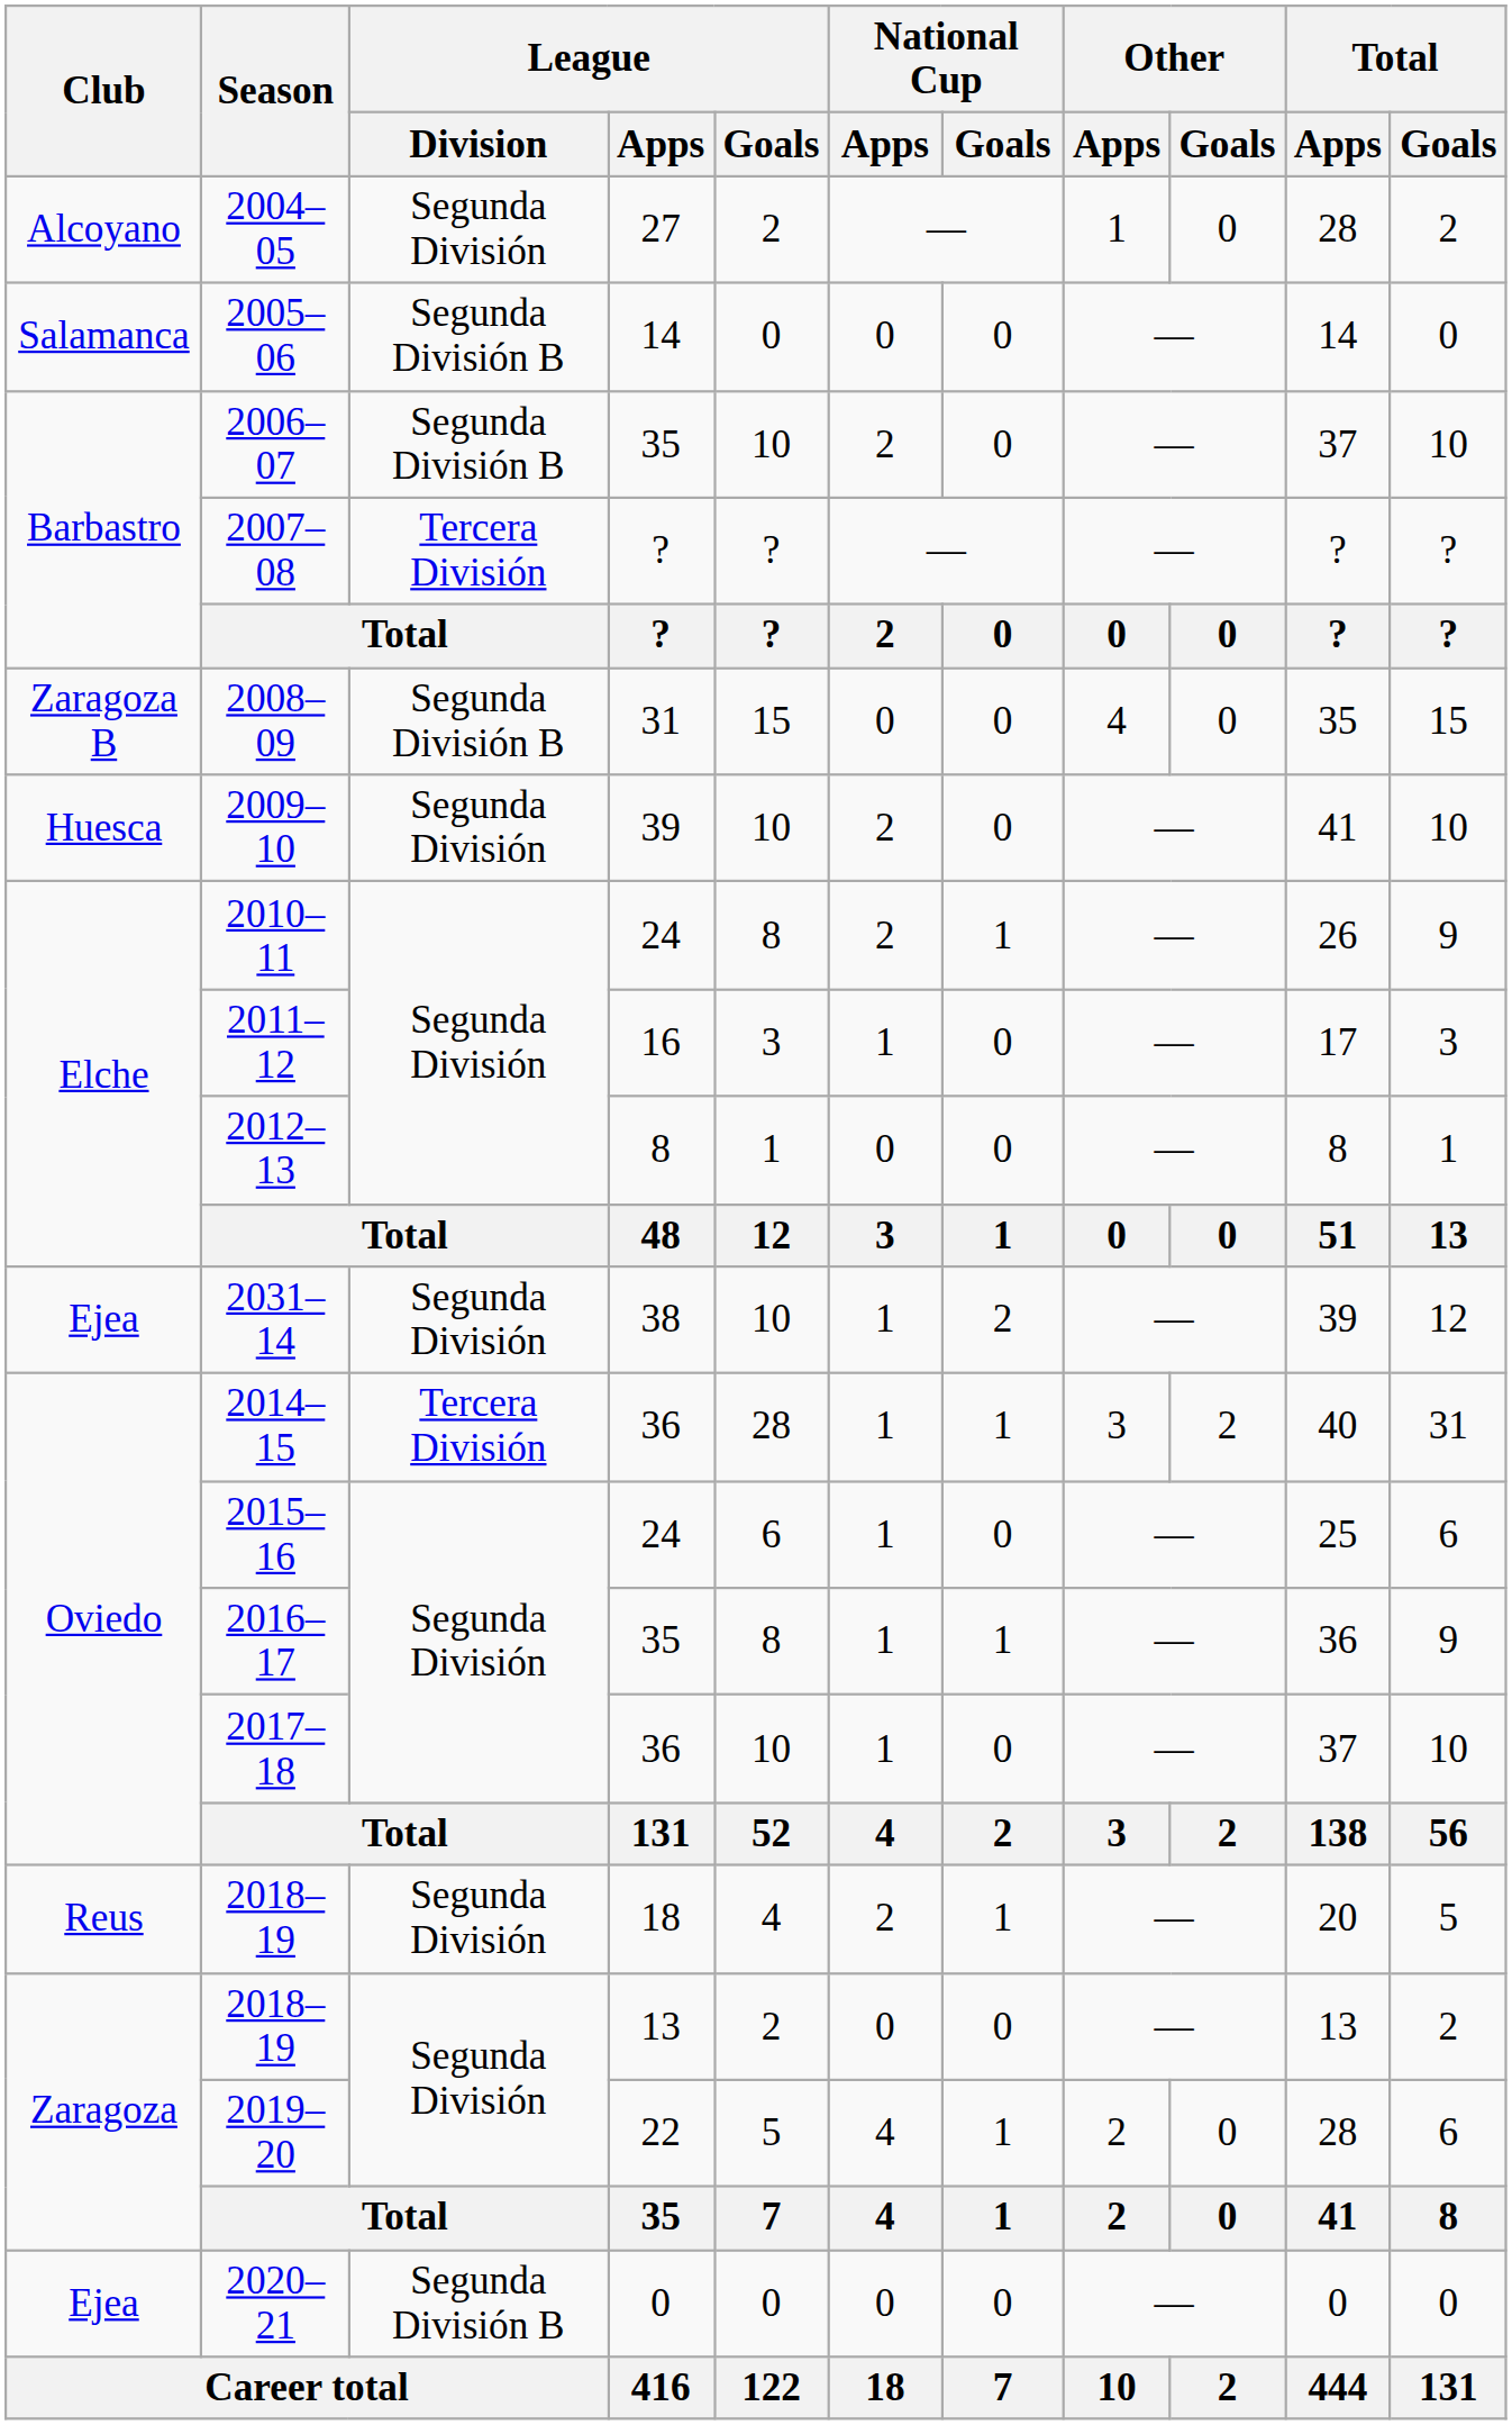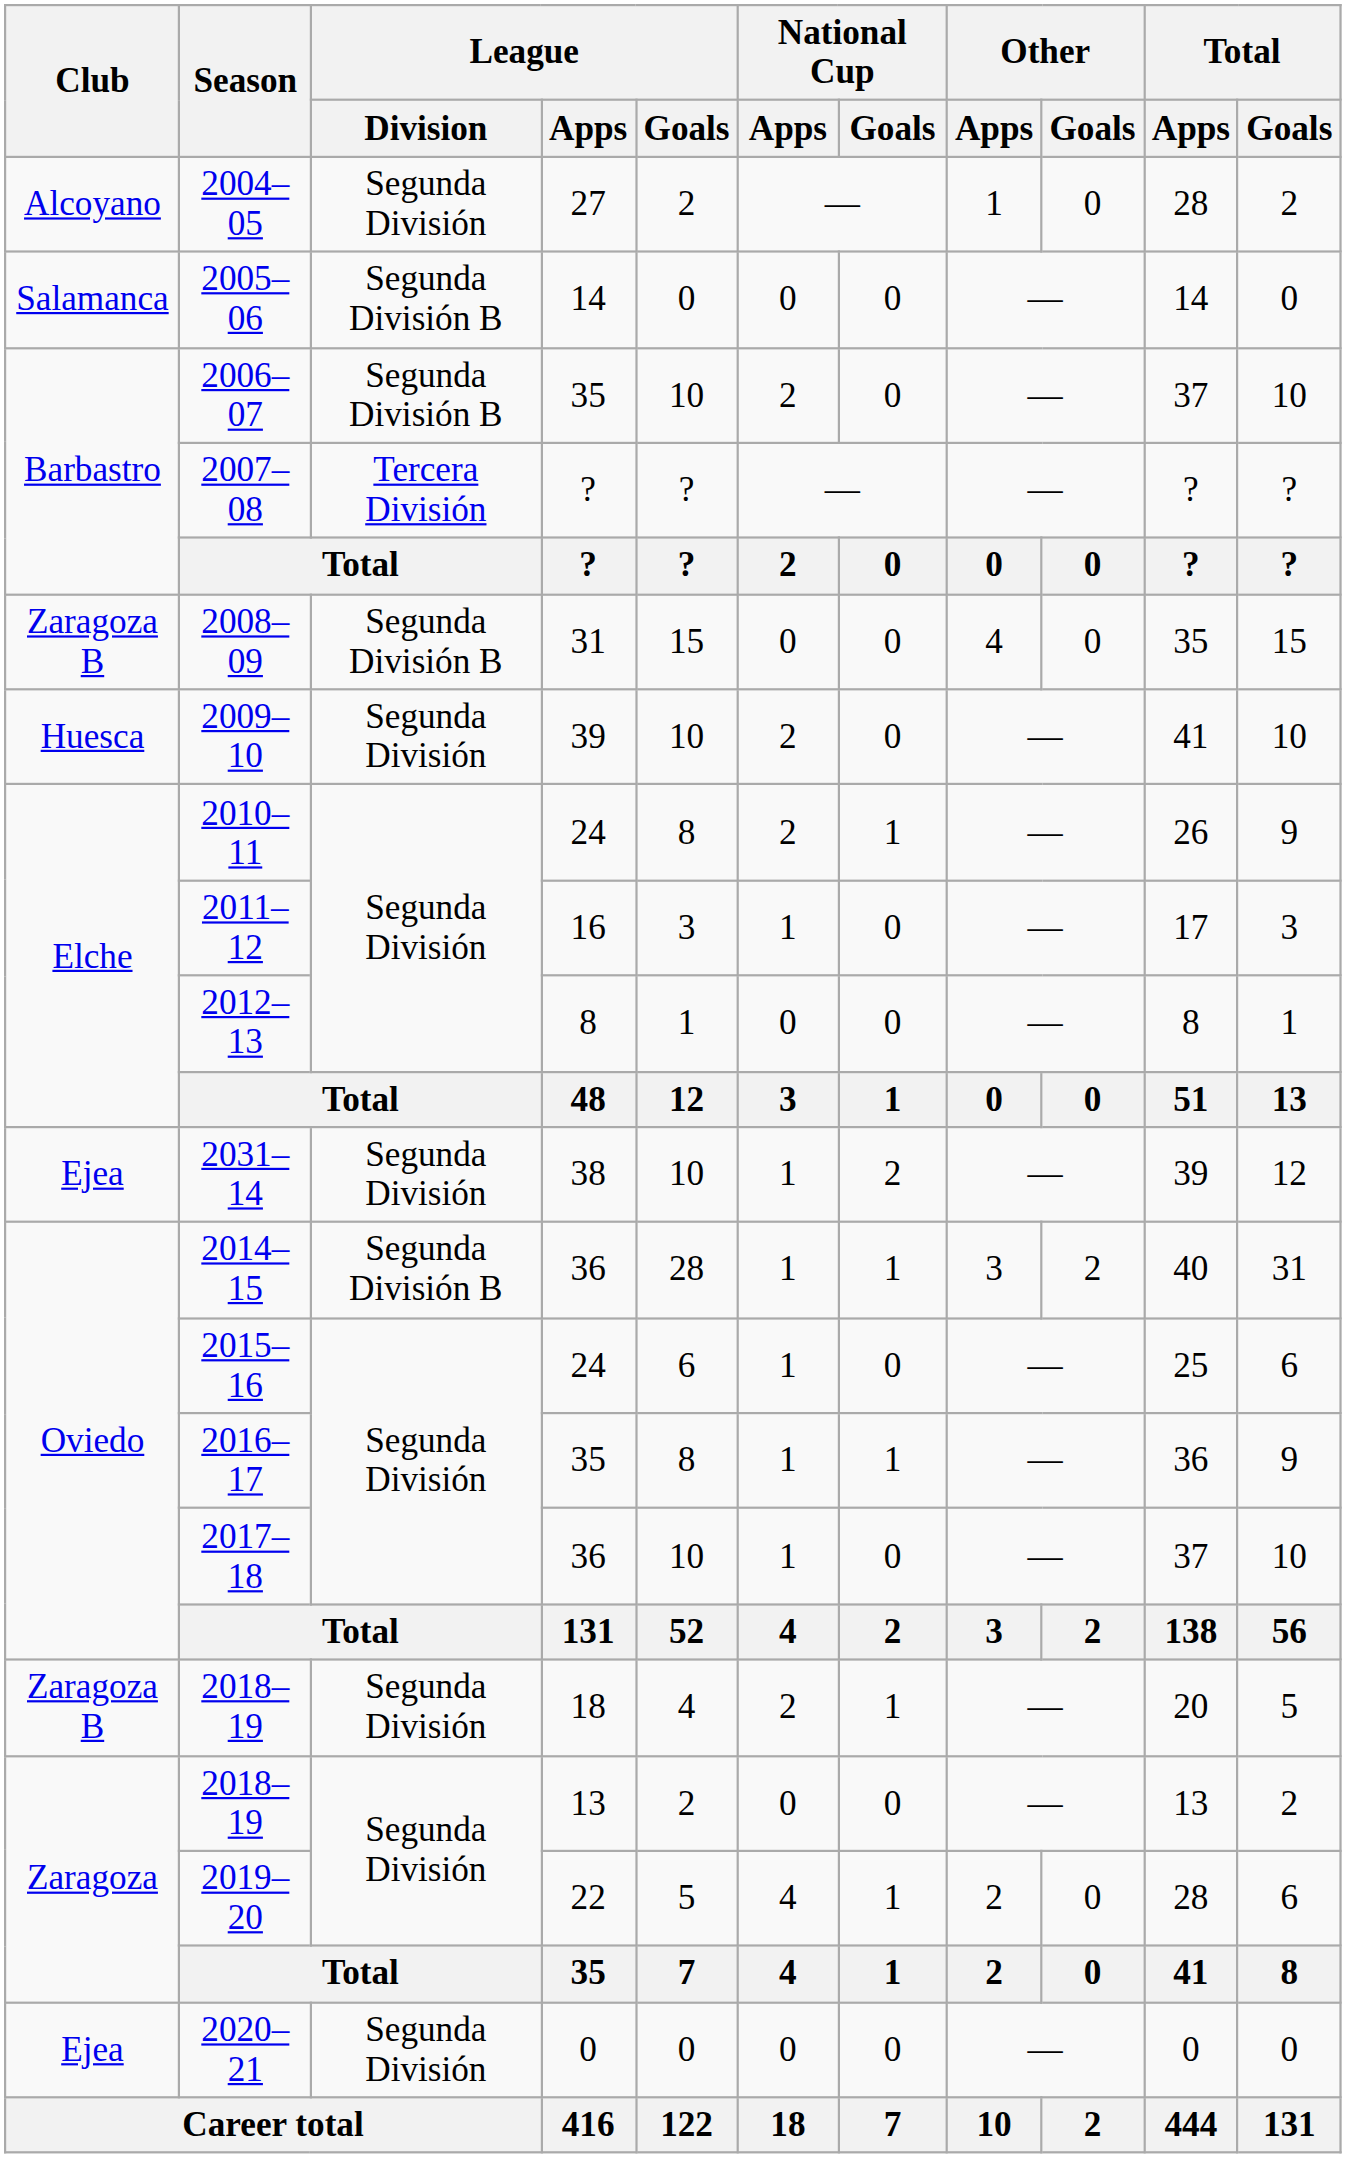 <table class="wikitable" style="text-align:center">
 <tr>
 <th rowspan="2">Club</th>
 <th rowspan="2">Season</th>
 <th colspan="3">League</th>
 <th colspan="2">National Cup</th>
 <th colspan="2">Other</th>
 <th colspan="2">Total</th>
 </tr>
 <tr>
 <th>Division</th>
 <th>Apps</th>
 <th>Goals</th>
 <th>Apps</th>
 <th>Goals</th>
 <th>Apps</th>
 <th>Goals</th>
 <th>Apps</th>
 <th>Goals</th>
 </tr>
 <tr>
 <td><a href='#'>Alcoyano</a></td>
 <td><a href='#'>2004–05</a></td>
 <td>Segunda División</td>
 <td>27</td>
 <td>2</td>
 <td colspan="2">—</td>
 <td>1</td>
 <td>0</td>
 <td>28</td>
 <td>2</td>
 </tr>
 <tr>
 <td><a href='#'>Salamanca</a></td>
 <td><a href='#'>2005–06</a></td>
 <td>Segunda División B</td>
 <td>14</td>
 <td>0</td>
 <td>0</td>
 <td>0</td>
 <td colspan="2">—</td>
 <td>14</td>
 <td>0</td>
 </tr>
 <tr>
 <td rowspan="3"><a href='#'>Barbastro</a></td>
 <td><a href='#'>2006–07</a></td>
 <td>Segunda División B</td>
 <td>35</td>
 <td>10</td>
 <td>2</td>
 <td>0</td>
 <td colspan="2">—</td>
 <td>37</td>
 <td>10</td>
 </tr>
 <tr>
 <td><a href='#'>2007–08</a></td>
 <td><a href='#'>Tercera División</a></td>
 <td>?</td>
 <td>?</td>
 <td colspan="2">—</td>
 <td colspan="2">—</td>
 <td>?</td>
 <td>?</td>
 </tr>
 <tr>
 <th colspan="2">Total</th>
 <th>?</th>
 <th>?</th>
 <th>2</th>
 <th>0</th>
 <th>0</th>
 <th>0</th>
 <th>?</th>
 <th>?</th>
 </tr>
 <tr>
 <td><a href='#'>Zaragoza B</a></td>
 <td><a href='#'>2008–09</a></td>
 <td>Segunda División B</td>
 <td>31</td>
 <td>15</td>
 <td>0</td>
 <td>0</td>
 <td>4</td>
 <td>0</td>
 <td>35</td>
 <td>15</td>
 </tr>
 <tr>
 <td><a href='#'>Huesca</a></td>
 <td><a href='#'>2009–10</a></td>
 <td>Segunda División</td>
 <td>39</td>
 <td>10</td>
 <td>2</td>
 <td>0</td>
 <td colspan="2">—</td>
 <td>41</td>
 <td>10</td>
 </tr>
 <tr>
 <td rowspan="4"><a href='#'>Elche</a></td>
 <td><a href='#'>2010–11</a></td>
 <td rowspan="3">Segunda División</td>
 <td>24</td>
 <td>8</td>
 <td>2</td>
 <td>1</td>
 <td colspan="2">—</td>
 <td>26</td>
 <td>9</td>
 </tr>
 <tr>
 <td><a href='#'>2011–12</a></td>
 <td>16</td>
 <td>3</td>
 <td>1</td>
 <td>0</td>
 <td colspan="2">—</td>
 <td>17</td>
 <td>3</td>
 </tr>
 <tr>
 <td><a href='#'>2012–13</a></td>
 <td>8</td>
 <td>1</td>
 <td>0</td>
 <td>0</td>
 <td colspan="2">—</td>
 <td>8</td>
 <td>1</td>
 </tr>
 <tr>
 <th colspan="2">Total</th>
 <th>48</th>
 <th>12</th>
 <th>3</th>
 <th>1</th>
 <th>0</th>
 <th>0</th>
 <th>51</th>
 <th>13</th>
 </tr>
 <tr>
 <td><a href='#'>Ejea</a></td>
 <td><a href='#'>2031–14</a></td>
 <td>Segunda División</td>
 <td>38</td>
 <td>10</td>
 <td>1</td>
 <td>2</td>
 <td colspan="2">—</td>
 <td>39</td>
 <td>12</td>
 </tr>
 <tr>
 <td rowspan="5"><a href='#'>Oviedo</a></td>
 <td><a href='#'>2014–15</a></td>
-<td><a href='#'>Tercera División</a></td>
+<td>Segunda División B</td>
 <td>36</td>
 <td>28</td>
 <td>1</td>
 <td>1</td>
 <td>3</td>
 <td>2</td>
 <td>40</td>
 <td>31</td>
 </tr>
 <tr>
 <td><a href='#'>2015–16</a></td>
 <td rowspan="3">Segunda División</td>
 <td>24</td>
 <td>6</td>
 <td>1</td>
 <td>0</td>
 <td colspan="2">—</td>
 <td>25</td>
 <td>6</td>
 </tr>
 <tr>
 <td><a href='#'>2016–17</a></td>
 <td>35</td>
 <td>8</td>
 <td>1</td>
 <td>1</td>
 <td colspan="2">—</td>
 <td>36</td>
 <td>9</td>
 </tr>
 <tr>
 <td><a href='#'>2017–18</a></td>
 <td>36</td>
 <td>10</td>
 <td>1</td>
 <td>0</td>
 <td colspan="2">—</td>
 <td>37</td>
 <td>10</td>
 </tr>
 <tr>
 <th colspan="2">Total</th>
 <th>131</th>
 <th>52</th>
 <th>4</th>
 <th>2</th>
 <th>3</th>
 <th>2</th>
 <th>138</th>
 <th>56</th>
 </tr>
 <tr>
-<td><a href='#'>Reus</a></td>
+<td><a href='#'>Zaragoza B</a></td>
 <td><a href='#'>2018–19</a></td>
 <td>Segunda División</td>
 <td>18</td>
 <td>4</td>
 <td>2</td>
 <td>1</td>
 <td colspan="2">—</td>
 <td>20</td>
 <td>5</td>
 </tr>
 <tr>
 <td rowspan="3"><a href='#'>Zaragoza</a></td>
 <td><a href='#'>2018–19</a></td>
 <td rowspan="2">Segunda División</td>
 <td>13</td>
 <td>2</td>
 <td>0</td>
 <td>0</td>
 <td colspan="2">—</td>
 <td>13</td>
 <td>2</td>
 </tr>
 <tr>
 <td><a href='#'>2019–20</a></td>
 <td>22</td>
 <td>5</td>
 <td>4</td>
 <td>1</td>
 <td>2</td>
 <td>0</td>
 <td>28</td>
 <td>6</td>
 </tr>
 <tr>
 <th colspan="2">Total</th>
 <th>35</th>
 <th>7</th>
 <th>4</th>
 <th>1</th>
 <th>2</th>
 <th>0</th>
 <th>41</th>
 <th>8</th>
 </tr>
 <tr>
 <td><a href='#'>Ejea</a></td>
 <td><a href='#'>2020–21</a></td>
-<td>Segunda División B</td>
+<td>Segunda División</td>
 <td>0</td>
 <td>0</td>
 <td>0</td>
 <td>0</td>
 <td colspan="2">—</td>
 <td>0</td>
 <td>0</td>
 </tr>
 <tr>
 <th colspan="3">Career total</th>
 <th>416</th>
 <th>122</th>
 <th>18</th>
 <th>7</th>
 <th>10</th>
 <th>2</th>
 <th>444</th>
 <th>131</th>
 </tr>
 </table>
